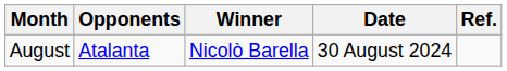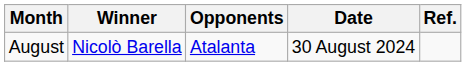 <table class="wikitable">
 <tr>
 <th>Month</th>
+<th>Winner</th>
 <th>Opponents</th>
-<th>Winner</th>
 <th>Date</th>
 <th>Ref.</th>
 </tr>
 <tr>
 <td>August</td>
+<td> <a href='#'>Nicolò Barella</a></td>
 <td><a href='#'>Atalanta</a></td>
-<td> <a href='#'>Nicolò Barella</a></td>
 <td>30 August 2024</td>
 <td></td>
 </tr>
 </table>
